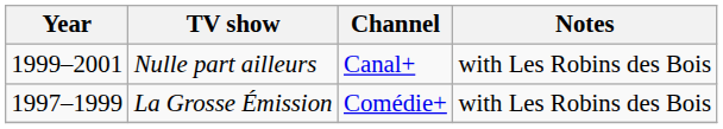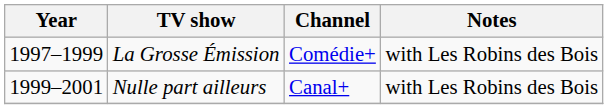 <table class="wikitable">
 <tr>
 <th>Year</th>
 <th>TV show</th>
 <th>Channel</th>
 <th>Notes</th>
 </tr>
 <tr>
+<td>1997–1999</td>
+<td><em>La Grosse Émission</em></td>
+<td><a href='#'>Comédie+</a></td>
+<td>with Les Robins des Bois</td>
+</tr>
+<tr>
 <td>1999–2001</td>
 <td><em>Nulle part ailleurs</em></td>
 <td><a href='#'>Canal+</a></td>
 <td>with Les Robins des Bois</td>
 </tr>
 <tr>
-<td>1997–1999</td>
-<td><em>La Grosse Émission</em></td>
-<td><a href='#'>Comédie+</a></td>
-<td>with Les Robins des Bois</td>
-</tr>
-<tr>
 </tr>
 </table>
